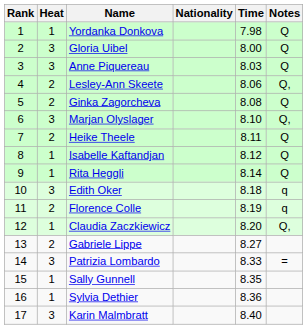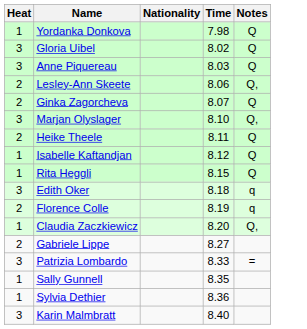 <table class="wikitable sortable" style="text-align:center">
 <tr>
-<th>Rank</th>
 <th>Heat</th>
 <th>Name</th>
 <th>Nationality</th>
 <th>Time</th>
 <th>Notes</th>
 </tr>
 <tr bgcolor=ccffcc>
 <td>1</td>
-<td>1</td>
 <td align="left"><a href='#'>Yordanka Donkova</a></td>
 <td align=left></td>
 <td>7.98</td>
 <td>Q</td>
 </tr>
 <tr bgcolor=ccffcc>
-<td>2</td>
 <td>3</td>
 <td align="left"><a href='#'>Gloria Uibel</a></td>
 <td align=left></td>
-<td>8.00</td>
+<td>8.02</td>
 <td>Q</td>
 </tr>
 <tr bgcolor=ccffcc>
-<td>3</td>
 <td>3</td>
 <td align="left"><a href='#'>Anne Piquereau</a></td>
 <td align=left></td>
 <td>8.03</td>
 <td>Q</td>
 </tr>
 <tr bgcolor=ccffcc>
-<td>4</td>
 <td>2</td>
 <td align="left"><a href='#'>Lesley-Ann Skeete</a></td>
 <td align=left></td>
 <td>8.06</td>
 <td>Q, </td>
 </tr>
 <tr bgcolor=ccffcc>
-<td>5</td>
 <td>2</td>
 <td align="left"><a href='#'>Ginka Zagorcheva</a></td>
 <td align=left></td>
-<td>8.08</td>
+<td>8.07</td>
 <td>Q</td>
 </tr>
 <tr bgcolor=ccffcc>
-<td>6</td>
 <td>3</td>
 <td align="left"><a href='#'>Marjan Olyslager</a></td>
 <td align=left></td>
 <td>8.10</td>
 <td>Q, </td>
 </tr>
 <tr bgcolor=ccffcc>
-<td>7</td>
 <td>2</td>
 <td align="left"><a href='#'>Heike Theele</a></td>
 <td align=left></td>
 <td>8.11</td>
 <td>Q</td>
 </tr>
 <tr bgcolor=ccffcc>
-<td>8</td>
 <td>1</td>
 <td align="left"><a href='#'>Isabelle Kaftandjan</a></td>
 <td align=left></td>
 <td>8.12</td>
 <td>Q</td>
 </tr>
 <tr bgcolor=ccffcc>
-<td>9</td>
 <td>1</td>
 <td align="left"><a href='#'>Rita Heggli</a></td>
 <td align=left></td>
-<td>8.14</td>
+<td>8.15</td>
 <td>Q</td>
 </tr>
 <tr bgcolor=ddffdd>
-<td>10</td>
 <td>3</td>
 <td align="left"><a href='#'>Edith Oker</a></td>
 <td align=left></td>
 <td>8.18</td>
 <td>q</td>
 </tr>
 <tr bgcolor=ddffdd>
-<td>11</td>
 <td>2</td>
 <td align="left"><a href='#'>Florence Colle</a></td>
 <td align=left></td>
 <td>8.19</td>
 <td>q</td>
 </tr>
 <tr bgcolor=ddffdd>
-<td>12</td>
 <td>1</td>
 <td align="left"><a href='#'>Claudia Zaczkiewicz</a></td>
 <td align=left></td>
 <td>8.20</td>
 <td>Q, </td>
 </tr>
 <tr>
-<td>13</td>
 <td>2</td>
 <td align="left"><a href='#'>Gabriele Lippe</a></td>
 <td align=left></td>
 <td>8.27</td>
 <td></td>
 </tr>
 <tr>
-<td>14</td>
 <td>3</td>
 <td align="left"><a href='#'>Patrizia Lombardo</a></td>
 <td align=left></td>
 <td>8.33</td>
 <td>=</td>
 </tr>
 <tr>
-<td>15</td>
 <td>1</td>
 <td align="left"><a href='#'>Sally Gunnell</a></td>
 <td align=left></td>
 <td>8.35</td>
 <td></td>
 </tr>
 <tr>
-<td>16</td>
 <td>1</td>
 <td align="left"><a href='#'>Sylvia Dethier</a></td>
 <td align=left></td>
 <td>8.36</td>
 <td></td>
 </tr>
 <tr>
-<td>17</td>
 <td>3</td>
 <td align="left"><a href='#'>Karin Malmbratt</a></td>
 <td align=left></td>
 <td>8.40</td>
 <td></td>
 </tr>
 </table>
